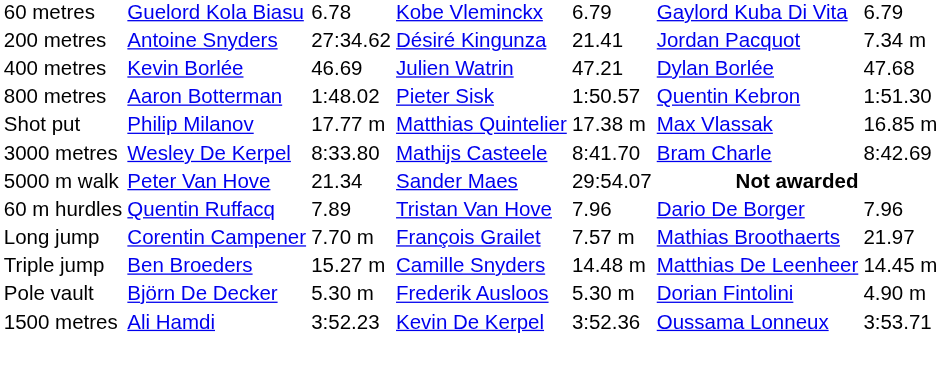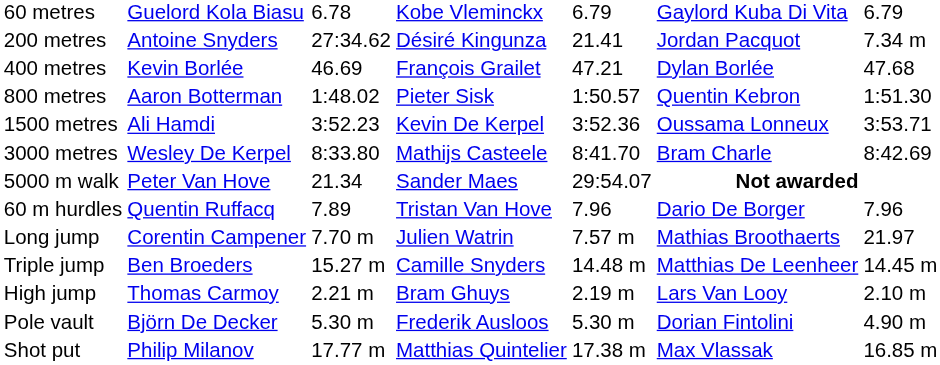 <table>
 <tr>
 <td>60 metres</td>
 <td><a href='#'>Guelord Kola Biasu</a></td>
 <td>6.78</td>
 <td><a href='#'>Kobe Vleminckx</a></td>
 <td>6.79</td>
 <td><a href='#'>Gaylord Kuba Di Vita</a></td>
 <td>6.79</td>
 </tr>
 <tr>
 <td>200 metres</td>
 <td><a href='#'>Antoine Snyders</a></td>
 <td>27:34.62</td>
 <td><a href='#'>Désiré Kingunza</a></td>
 <td>21.41</td>
 <td><a href='#'>Jordan Pacquot</a></td>
 <td>7.34 m</td>
 </tr>
 <tr>
 <td>400 metres</td>
 <td><a href='#'>Kevin Borlée</a></td>
 <td>46.69</td>
-<td><a href='#'>Julien Watrin</a></td>
+<td><a href='#'>François Grailet</a></td>
 <td>47.21</td>
 <td><a href='#'>Dylan Borlée</a></td>
 <td>47.68</td>
 </tr>
 <tr>
 <td>800 metres</td>
 <td><a href='#'>Aaron Botterman</a></td>
 <td>1:48.02</td>
 <td><a href='#'>Pieter Sisk</a></td>
 <td>1:50.57</td>
 <td><a href='#'>Quentin Kebron</a></td>
 <td>1:51.30</td>
 </tr>
 <tr>
-<td>Shot put</td>
-<td><a href='#'>Philip Milanov</a></td>
-<td>17.77 m</td>
-<td><a href='#'>Matthias Quintelier</a></td>
-<td>17.38 m</td>
-<td><a href='#'>Max Vlassak</a></td>
-<td>16.85 m</td>
+<td>1500 metres</td>
+<td><a href='#'>Ali Hamdi</a></td>
+<td>3:52.23</td>
+<td><a href='#'>Kevin De Kerpel</a></td>
+<td>3:52.36</td>
+<td><a href='#'>Oussama Lonneux</a></td>
+<td>3:53.71</td>
 </tr>
 <tr>
 <td>3000 metres</td>
 <td><a href='#'>Wesley De Kerpel</a></td>
 <td>8:33.80</td>
 <td><a href='#'>Mathijs Casteele</a></td>
 <td>8:41.70</td>
 <td><a href='#'>Bram Charle</a></td>
 <td>8:42.69</td>
 </tr>
 <tr>
 <td>5000 m walk</td>
 <td><a href='#'>Peter Van Hove</a></td>
 <td>21.34</td>
 <td><a href='#'>Sander Maes</a></td>
 <td>29:54.07</td>
 <th colspan=2>Not awarded</th>
 </tr>
 <tr>
 <td>60 m hurdles</td>
 <td><a href='#'>Quentin Ruffacq</a></td>
 <td>7.89</td>
 <td><a href='#'>Tristan Van Hove</a></td>
 <td>7.96</td>
 <td><a href='#'>Dario De Borger</a></td>
 <td>7.96</td>
 </tr>
 <tr>
 <td>Long jump</td>
 <td><a href='#'>Corentin Campener</a></td>
 <td>7.70 m</td>
-<td><a href='#'>François Grailet</a></td>
+<td><a href='#'>Julien Watrin</a></td>
 <td>7.57 m</td>
 <td><a href='#'>Mathias Broothaerts</a></td>
 <td>21.97</td>
 </tr>
 <tr>
 <td>Triple jump</td>
 <td><a href='#'>Ben Broeders</a></td>
 <td>15.27 m</td>
 <td><a href='#'>Camille Snyders</a></td>
 <td>14.48 m</td>
 <td><a href='#'>Matthias De Leenheer</a></td>
 <td>14.45 m</td>
 </tr>
 <tr>
+<td>High jump</td>
+<td><a href='#'>Thomas Carmoy</a></td>
+<td>2.21 m</td>
+<td><a href='#'>Bram Ghuys</a></td>
+<td>2.19 m</td>
+<td><a href='#'>Lars Van Looy</a></td>
+<td>2.10 m</td>
+</tr>
+<tr>
 <td>Pole vault</td>
 <td><a href='#'>Björn De Decker</a></td>
 <td>5.30 m</td>
 <td><a href='#'>Frederik Ausloos</a></td>
 <td>5.30 m</td>
 <td><a href='#'>Dorian Fintolini</a></td>
 <td>4.90 m</td>
 </tr>
 <tr>
-<td>1500 metres</td>
-<td><a href='#'>Ali Hamdi</a></td>
-<td>3:52.23</td>
-<td><a href='#'>Kevin De Kerpel</a></td>
-<td>3:52.36</td>
-<td><a href='#'>Oussama Lonneux</a></td>
-<td>3:53.71</td>
+<td>Shot put</td>
+<td><a href='#'>Philip Milanov</a></td>
+<td>17.77 m</td>
+<td><a href='#'>Matthias Quintelier</a></td>
+<td>17.38 m</td>
+<td><a href='#'>Max Vlassak</a></td>
+<td>16.85 m</td>
 </tr>
 </table>
